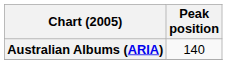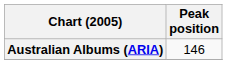 <table class="wikitable sortable plainrowheaders" style="text-align:center">
 <tr>
 <th scope="col">Chart (2005)</th>
 <th scope="col">Peak<br> position</th>
 </tr>
 <tr>
 <th scope="row">Australian Albums (<a href='#'>ARIA</a>)</th>
-<td align="center">140</td>
+<td align="center">146</td>
 </tr>
 <tr>
 </tr>
 <tr>
 </tr>
 <tr>
 </tr>
 </table>
